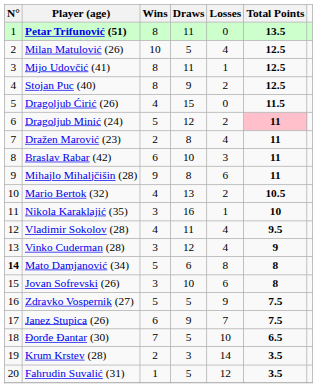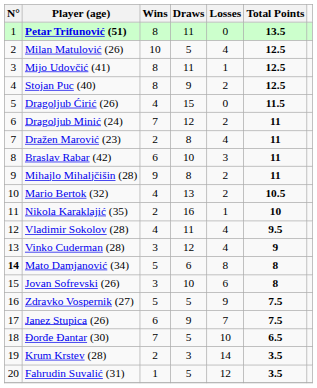 <table class="wikitable" border="1">
 <tr>
 <th>N°</th>
 <th>Player (age)</th>
 <th>Wins</th>
 <th>Draws</th>
 <th>Losses</th>
 <th>Total Points</th>
 </tr>
 <tr align=center style="background:#ccffcc;">
 <td>1</td>
 <td align=left> <strong><a href='#'>Petar Trifunović</a> (51)</strong></td>
 <td>8</td>
 <td>11</td>
 <td>0</td>
 <td><strong>13.5</strong></td>
 <td align=center></td>
 </tr>
 <tr align=center>
 <td>2</td>
 <td align=left> <a href='#'>Milan Matulović</a> (26)</td>
 <td>10</td>
 <td>5</td>
 <td>4</td>
 <td><strong>12.5</strong></td>
 <td align=center></td>
 </tr>
 <tr align=center>
 <td>3</td>
 <td align=left> <a href='#'>Mijo Udovčić</a> (41)</td>
 <td>8</td>
 <td>11</td>
 <td>1</td>
 <td><strong>12.5</strong></td>
 <td align=center></td>
 </tr>
 <tr align=center>
 <td>4</td>
 <td align=left> <a href='#'>Stojan Puc</a> (40)</td>
 <td>8</td>
 <td>9</td>
 <td>2</td>
 <td><strong>12.5</strong></td>
 <td align=center></td>
 </tr>
 <tr align=center>
 <td>5</td>
 <td align=left> <a href='#'>Dragoljub Ćirić</a> (26)</td>
 <td>4</td>
 <td>15</td>
 <td>0</td>
 <td><strong>11.5</strong></td>
 <td align=center></td>
 </tr>
 <tr align=center>
 <td>6</td>
 <td align=left> <a href='#'>Dragoljub Minić</a> (24)</td>
-<td>5</td>
+<td>7</td>
 <td>12</td>
 <td>2</td>
-<td style="background: pink;"><strong>11</strong></td>
+<td><strong>11</strong></td>
 <td align=center></td>
 </tr>
 <tr align=center>
 <td>7</td>
 <td align=left> <a href='#'>Dražen Marović</a> (23)</td>
 <td>2</td>
 <td>8</td>
 <td>4</td>
 <td><strong>11</strong></td>
 <td align=center></td>
 </tr>
 <tr align=center>
 <td>8</td>
 <td align=left> <a href='#'>Braslav Rabar</a> (42)</td>
 <td>6</td>
 <td>10</td>
 <td>3</td>
 <td><strong>11</strong></td>
 <td align=center></td>
 </tr>
 <tr align=center>
 <td>9</td>
 <td align=left> <a href='#'>Mihajlo Mihaljčišin</a> (28)</td>
 <td>9</td>
 <td>8</td>
-<td>6</td>
+<td>2</td>
 <td><strong>11</strong></td>
 <td align=center></td>
 </tr>
 <tr align=center>
 <td>10</td>
 <td align=left> <a href='#'>Mario Bertok</a> (32)</td>
 <td>4</td>
 <td>13</td>
 <td>2</td>
 <td><strong>10.5</strong></td>
 <td align=center></td>
 </tr>
 <tr align=center>
 <td>11</td>
 <td align=left> <a href='#'>Nikola Karaklajić</a> (35)</td>
-<td>3</td>
+<td>2</td>
 <td>16</td>
 <td>1</td>
 <td><strong>10</strong></td>
 <td align=center></td>
 </tr>
 <tr align=center>
 <td>12</td>
 <td align=left> <a href='#'>Vladimir Sokolov</a> (28)</td>
 <td>4</td>
 <td>11</td>
 <td>4</td>
 <td><strong>9.5</strong></td>
 <td align=center></td>
 </tr>
 <tr align=center>
 <td>13</td>
 <td align=left> <a href='#'>Vinko Cuderman</a> (28)</td>
 <td>3</td>
 <td>12</td>
 <td>4</td>
 <td><strong>9</strong></td>
 <td align=center></td>
 </tr>
 <tr align=center>
 <td><strong>14</strong></td>
 <td align=left> <a href='#'>Mato Damjanović</a> (34)</td>
 <td>5</td>
 <td>6</td>
 <td>8</td>
 <td><strong>8</strong></td>
 <td align=center></td>
 </tr>
 <tr align=center>
 <td>15</td>
 <td align=left> <a href='#'>Jovan Sofrevski</a> (26)</td>
 <td>3</td>
 <td>10</td>
 <td>6</td>
 <td><strong>8</strong></td>
 <td align=center></td>
 </tr>
 <tr align=center>
 <td>16</td>
 <td align=left> <a href='#'>Zdravko Vospernik</a> (27)</td>
 <td>5</td>
 <td>5</td>
 <td>9</td>
 <td><strong>7.5</strong></td>
 <td align=center></td>
 </tr>
 <tr align=center>
 <td>17</td>
 <td align=left> <a href='#'>Janez Stupica</a> (26)</td>
 <td>6</td>
 <td>9</td>
 <td>7</td>
 <td><strong>7.5</strong></td>
 <td align=center></td>
 </tr>
 <tr align=center>
 <td>18</td>
 <td align=left> <a href='#'>Đorđe Đantar</a> (30)</td>
 <td>7</td>
 <td>5</td>
 <td>10</td>
 <td><strong>6.5</strong></td>
 <td align=center></td>
 </tr>
 <tr align=center>
 <td>19</td>
 <td align=left> <a href='#'>Krum Krstev</a> (28)</td>
 <td>2</td>
 <td>3</td>
 <td>14</td>
 <td><strong>3.5</strong></td>
 <td align=center></td>
 </tr>
 <tr align=center>
 <td>20</td>
 <td align=left> <a href='#'>Fahrudin Suvalić</a> (31)</td>
 <td>1</td>
 <td>5</td>
 <td>12</td>
 <td><strong>3.5</strong></td>
 <td align=center></td>
 </tr>
 <tr align=center>
 </tr>
 </table>
